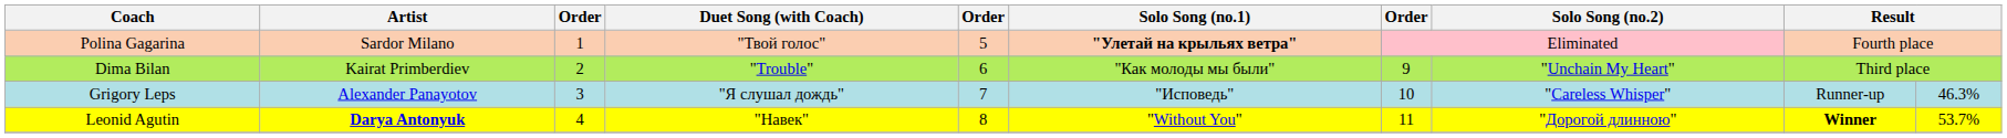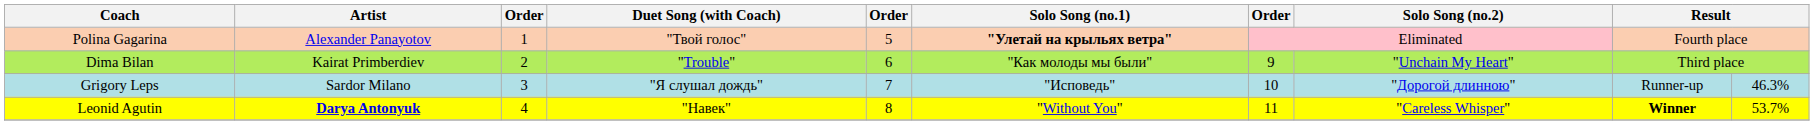 <table class="wikitable" style="text-align:center; width:100%;">
 <tr>
 <th scope="col" width="13%">Coach</th>
 <th scope="col" width="15%">Artist</th>
 <th scope="col" width="02%">Order</th>
 <th scope="col" width="18%">Duet Song (with Coach)</th>
 <th scope="col" width="02%">Order</th>
 <th scope="col" width="19%">Solo Song (no.1)</th>
 <th scope="col" width="02%">Order</th>
 <th scope="col" width="18%">Solo Song (no.2)</th>
 <th colspan="2" width="11%">Result</th>
 </tr>
 <tr bgcolor=#FBCEB1>
 <td>Polina Gagarina</td>
-<td>Sardor Milano</td>
+<td><a href='#'>Alexander Panayotov</a></td>
 <td>1</td>
 <td>"Твой голос"</td>
 <td>5</td>
 <td><strong>"Улетай на крыльях ветра"</strong></td>
 <td colspan=2 style="background:pink">Eliminated</td>
 <td colspan="2">Fourth place</td>
 </tr>
 <tr bgcolor=#B2EC5D>
 <td>Dima Bilan</td>
 <td>Kairat Primberdiev</td>
 <td>2</td>
 <td>"<a href='#'>Trouble</a>"</td>
 <td>6</td>
 <td>"Как молоды мы были"</td>
 <td>9</td>
 <td>"<a href='#'>Unchain My Heart</a>"</td>
 <td colspan=2>Third place</td>
 </tr>
 <tr bgcolor=#B0E0E6>
 <td>Grigory Leps</td>
-<td><a href='#'>Alexander Panayotov</a></td>
+<td>Sardor Milano</td>
 <td>3</td>
 <td>"Я слушал дождь"</td>
 <td>7</td>
 <td>"Исповедь"</td>
 <td>10</td>
-<td>"<a href='#'>Careless Whisper</a>"</td>
+<td>"<a href='#'>Дорогой длинною</a>"</td>
 <td>Runner-up</td>
 <td>46.3%</td>
 </tr>
 <tr bgcolor=yellow>
 <td>Leonid Agutin</td>
 <td><strong><a href='#'>Darya Antonyuk</a></strong></td>
 <td>4</td>
 <td>"Навек"</td>
 <td>8</td>
 <td>"<a href='#'>Without You</a>"</td>
 <td>11</td>
-<td>"<a href='#'>Дорогой длинною</a>"</td>
+<td>"<a href='#'>Careless Whisper</a>"</td>
 <td><strong>Winner</strong></td>
 <td>53.7%</td>
 </tr>
 <tr>
 </tr>
 </table>
